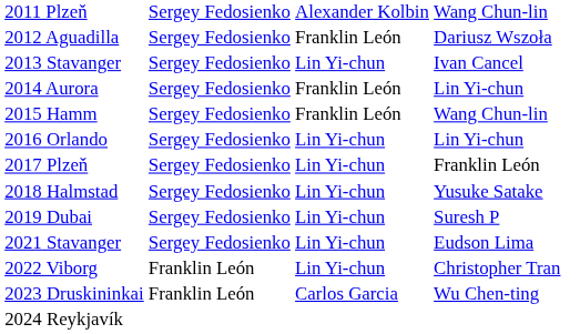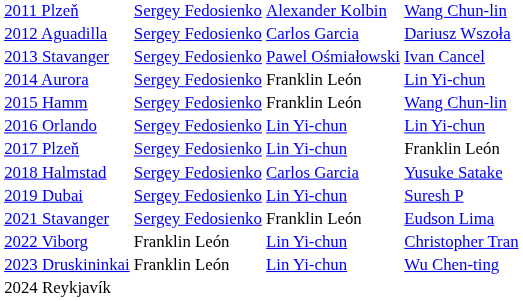 <table>
 <tr>
 <td><a href='#'>2011 Plzeň</a></td>
 <td> <a href='#'>Sergey Fedosienko</a></td>
 <td> <a href='#'>Alexander Kolbin</a></td>
 <td> <a href='#'>Wang Chun-lin</a></td>
 </tr>
 <tr>
 <td><a href='#'>2012 Aguadilla</a></td>
 <td> <a href='#'>Sergey Fedosienko</a></td>
-<td> Franklin León</td>
+<td> <a href='#'>Carlos Garcia</a></td>
 <td> <a href='#'>Dariusz Wszoła</a></td>
 </tr>
 <tr>
 <td><a href='#'>2013 Stavanger</a></td>
 <td> <a href='#'>Sergey Fedosienko</a></td>
-<td> <a href='#'>Lin Yi-chun</a></td>
+<td> <a href='#'>Pawel Ośmiałowski</a></td>
 <td> <a href='#'>Ivan Cancel</a></td>
 </tr>
 <tr>
 <td><a href='#'>2014 Aurora</a></td>
 <td> <a href='#'>Sergey Fedosienko</a></td>
 <td> Franklin León</td>
 <td> <a href='#'>Lin Yi-chun</a></td>
 </tr>
 <tr>
 <td><a href='#'>2015 Hamm</a></td>
 <td> <a href='#'>Sergey Fedosienko</a></td>
 <td> Franklin León</td>
 <td> <a href='#'>Wang Chun-lin</a></td>
 </tr>
 <tr>
 <td><a href='#'>2016 Orlando</a></td>
 <td> <a href='#'>Sergey Fedosienko</a></td>
 <td> <a href='#'>Lin Yi-chun</a></td>
 <td> <a href='#'>Lin Yi-chun</a></td>
 </tr>
 <tr>
 <td><a href='#'>2017 Plzeň</a></td>
 <td> <a href='#'>Sergey Fedosienko</a></td>
 <td> <a href='#'>Lin Yi-chun</a></td>
 <td> Franklin León</td>
 </tr>
 <tr>
 <td><a href='#'>2018 Halmstad</a></td>
 <td> <a href='#'>Sergey Fedosienko</a></td>
-<td> <a href='#'>Lin Yi-chun</a></td>
+<td> <a href='#'>Carlos Garcia</a></td>
 <td> <a href='#'>Yusuke Satake</a></td>
 </tr>
 <tr>
 <td><a href='#'>2019 Dubai</a></td>
 <td> <a href='#'>Sergey Fedosienko</a></td>
 <td> <a href='#'>Lin Yi-chun</a></td>
 <td> <a href='#'>Suresh P</a></td>
 </tr>
 <tr>
 <td><a href='#'>2021 Stavanger</a></td>
 <td> <a href='#'>Sergey Fedosienko</a></td>
-<td> <a href='#'>Lin Yi-chun</a></td>
+<td> Franklin León</td>
 <td> <a href='#'>Eudson Lima</a></td>
 </tr>
 <tr>
 <td><a href='#'>2022 Viborg</a></td>
 <td> Franklin León</td>
 <td> <a href='#'>Lin Yi-chun</a></td>
 <td> <a href='#'>Christopher Tran</a></td>
 </tr>
 <tr>
 <td><a href='#'>2023 Druskininkai</a></td>
 <td> Franklin León</td>
-<td> <a href='#'>Carlos Garcia</a></td>
+<td> <a href='#'>Lin Yi-chun</a></td>
 <td> <a href='#'>Wu Chen-ting</a></td>
 </tr>
 <tr>
 <td>2024 Reykjavík</td>
 <td></td>
 <td></td>
 <td></td>
 </tr>
 </table>
